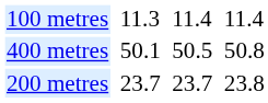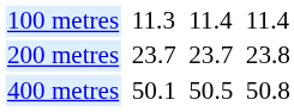 <table>
 <tr>
 <td bgcolor = DDEEFF><a href='#'>100 metres</a></td>
 <td></td>
 <td>11.3</td>
 <td></td>
 <td>11.4</td>
 <td></td>
 <td>11.4</td>
 </tr>
 <tr>
+<td bgcolor = DDEEFF><a href='#'>200 metres</a></td>
+<td></td>
+<td>23.7</td>
+<td></td>
+<td>23.7</td>
+<td></td>
+<td>23.8</td>
+</tr>
+<tr>
 <td bgcolor = DDEEFF><a href='#'>400 metres</a></td>
 <td></td>
 <td>50.1</td>
 <td></td>
 <td>50.5</td>
 <td></td>
 <td>50.8</td>
 </tr>
-<tr>
-<td bgcolor = DDEEFF><a href='#'>200 metres</a></td>
-<td></td>
-<td>23.7</td>
-<td></td>
-<td>23.7</td>
-<td></td>
-<td>23.8</td>
-</tr>
 </table>
